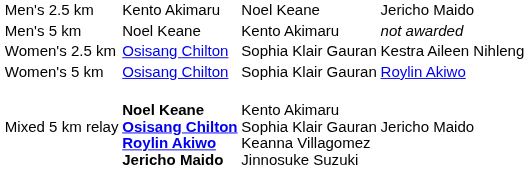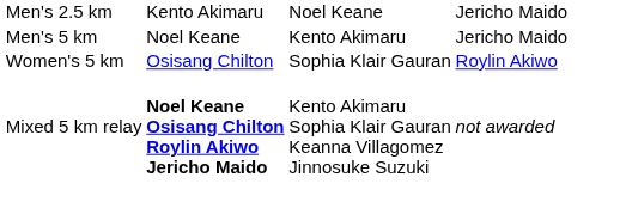 <table>
 <tr>
 <td>Men's 2.5 km</td>
 <td nowrap>Kento Akimaru<br></td>
 <td>Noel Keane<br></td>
 <td>Jericho Maido<br></td>
 </tr>
 <tr>
 <td>Men's 5 km</td>
 <td>Noel Keane<br></td>
 <td nowrap>Kento Akimaru<br></td>
-<td><em>not awarded</em></td>
-</tr>
-<tr>
-<td>Women's 2.5 km</td>
-<td><a href='#'>Osisang Chilton</a><br></td>
-<td>Sophia Klair Gauran<br></td>
-<td nowrap>Kestra Aileen Nihleng<br></td>
+<td>Jericho Maido<br></td>
 </tr>
 <tr>
 <td>Women's 5 km</td>
 <td><a href='#'>Osisang Chilton</a><br></td>
 <td>Sophia Klair Gauran<br></td>
 <td><a href='#'>Roylin Akiwo</a><br></td>
 </tr>
 <tr>
 <td>Mixed 5 km relay</td>
 <td><strong><br>Noel Keane<br><a href='#'>Osisang Chilton</a><br><a href='#'>Roylin Akiwo</a><br>Jericho Maido</strong></td>
 <td><br>Kento Akimaru<br>Sophia Klair Gauran<br>Keanna Villagomez<br>Jinnosuke Suzuki</td>
-<td>Jericho Maido<br></td>
+<td><em>not awarded</em></td>
 </tr>
 </table>
